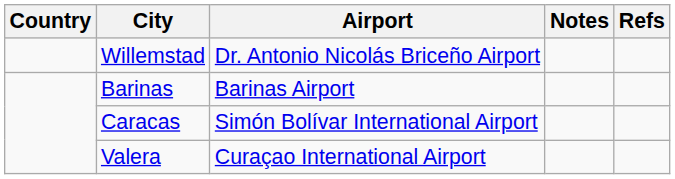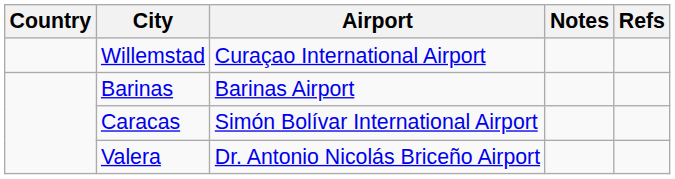 <table class="sortable wikitable">
 <tr>
 <th>Country</th>
 <th>City</th>
 <th>Airport</th>
 <th>Notes</th>
 <th class="unsortable">Refs</th>
 </tr>
 <tr>
 <td></td>
 <td><a href='#'>Willemstad</a></td>
-<td><a href='#'>Dr. Antonio Nicolás Briceño Airport</a></td>
+<td><a href='#'>Curaçao International Airport</a></td>
 <td align=center></td>
 <td></td>
 </tr>
 <tr>
 <td rowspan=3></td>
 <td><a href='#'>Barinas</a></td>
 <td><a href='#'>Barinas Airport</a></td>
 <td></td>
 <td></td>
 </tr>
 <tr>
 <td><a href='#'>Caracas</a></td>
 <td><a href='#'>Simón Bolívar International Airport</a></td>
 <td align=center></td>
 <td></td>
 </tr>
 <tr>
 <td><a href='#'>Valera</a></td>
-<td><a href='#'>Curaçao International Airport</a></td>
+<td><a href='#'>Dr. Antonio Nicolás Briceño Airport</a></td>
 <td align=center></td>
 <td></td>
 </tr>
 </table>
